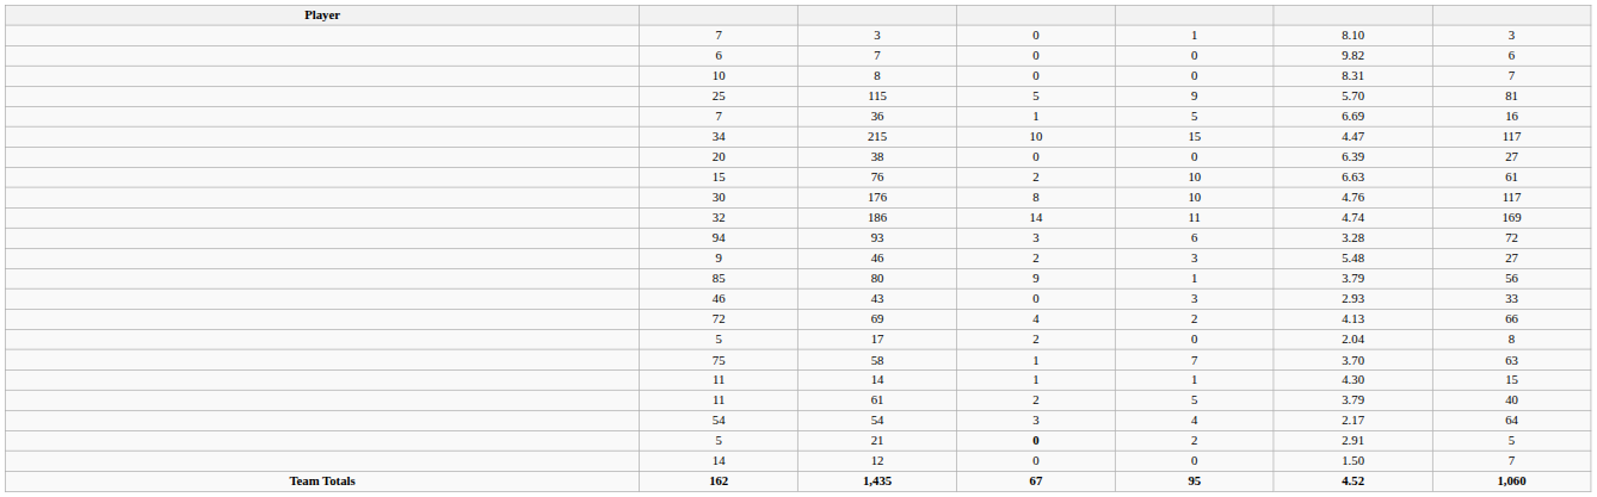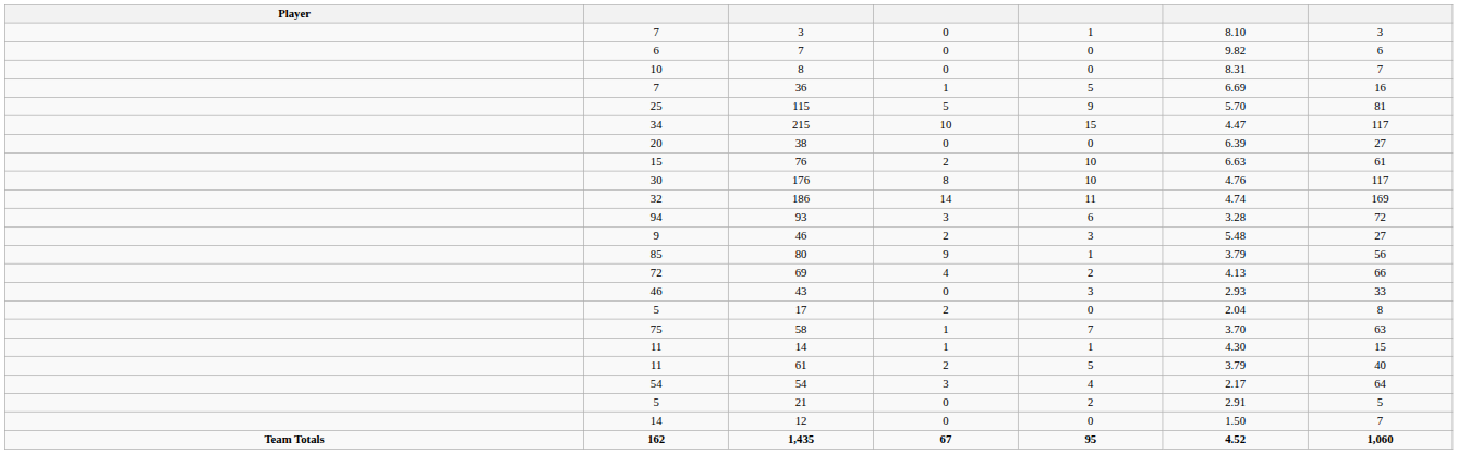 <table class="wikitable sortable" style="text-align:center;" width="100%">
 <tr>
 <th width="40%">Player</th>
 <th width="10%"></th>
 <th width="10%" data-sort-type="number"></th>
 <th width="10%"></th>
 <th width="10%"></th>
 <th width="10%"></th>
 <th width="10%"></th>
 </tr>
 <tr>
 <td></td>
 <td>7</td>
 <td>3</td>
 <td>0</td>
 <td>1</td>
 <td>8.10</td>
 <td>3</td>
 </tr>
 <tr>
 <td></td>
 <td>6</td>
 <td>7</td>
 <td>0</td>
 <td>0</td>
 <td>9.82</td>
 <td>6</td>
 </tr>
 <tr>
 <td></td>
 <td>10</td>
 <td>8</td>
 <td>0</td>
 <td>0</td>
 <td>8.31</td>
 <td>7</td>
 </tr>
 <tr>
 <td></td>
+<td>7</td>
+<td>36</td>
+<td>1</td>
+<td>5</td>
+<td>6.69</td>
+<td>16</td>
+</tr>
+<tr>
+<td></td>
 <td>25</td>
 <td>115</td>
 <td>5</td>
 <td>9</td>
 <td>5.70</td>
 <td>81</td>
-</tr>
-<tr>
-<td></td>
-<td>7</td>
-<td>36</td>
-<td>1</td>
-<td>5</td>
-<td>6.69</td>
-<td>16</td>
 </tr>
 <tr>
 <td></td>
 <td>34</td>
 <td>215</td>
 <td>10</td>
 <td>15</td>
 <td>4.47</td>
 <td>117</td>
 </tr>
 <tr>
 <td></td>
 <td>20</td>
 <td>38</td>
 <td>0</td>
 <td>0</td>
 <td>6.39</td>
 <td>27</td>
 </tr>
 <tr>
 <td></td>
 <td>15</td>
 <td>76</td>
 <td>2</td>
 <td>10</td>
 <td>6.63</td>
 <td>61</td>
 </tr>
 <tr>
 <td></td>
 <td>30</td>
 <td>176</td>
 <td>8</td>
 <td>10</td>
 <td>4.76</td>
 <td>117</td>
 </tr>
 <tr>
 <td></td>
 <td>32</td>
 <td>186</td>
 <td>14</td>
 <td>11</td>
 <td>4.74</td>
 <td>169</td>
 </tr>
 <tr>
 <td></td>
 <td>94</td>
 <td>93</td>
 <td>3</td>
 <td>6</td>
 <td>3.28</td>
 <td>72</td>
 </tr>
 <tr>
 <td></td>
 <td>9</td>
 <td>46</td>
 <td>2</td>
 <td>3</td>
 <td>5.48</td>
 <td>27</td>
 </tr>
 <tr>
 <td></td>
 <td>85</td>
 <td>80</td>
 <td>9</td>
 <td>1</td>
 <td>3.79</td>
 <td>56</td>
 </tr>
 <tr>
 <td></td>
+<td>72</td>
+<td>69</td>
+<td>4</td>
+<td>2</td>
+<td>4.13</td>
+<td>66</td>
+</tr>
+<tr>
+<td></td>
 <td>46</td>
 <td>43</td>
 <td>0</td>
 <td>3</td>
 <td>2.93</td>
 <td>33</td>
-</tr>
-<tr>
-<td></td>
-<td>72</td>
-<td>69</td>
-<td>4</td>
-<td>2</td>
-<td>4.13</td>
-<td>66</td>
 </tr>
 <tr>
 <td></td>
 <td>5</td>
 <td>17</td>
 <td>2</td>
 <td>0</td>
 <td>2.04</td>
 <td>8</td>
 </tr>
 <tr>
 <td></td>
 <td>75</td>
 <td>58</td>
 <td>1</td>
 <td>7</td>
 <td>3.70</td>
 <td>63</td>
 </tr>
 <tr>
 <td></td>
 <td>11</td>
 <td>14</td>
 <td>1</td>
 <td>1</td>
 <td>4.30</td>
 <td>15</td>
 </tr>
 <tr>
 <td></td>
 <td>11</td>
 <td>61</td>
 <td>2</td>
 <td>5</td>
 <td>3.79</td>
 <td>40</td>
 </tr>
 <tr>
 <td></td>
 <td>54</td>
 <td>54</td>
 <td>3</td>
 <td>4</td>
 <td>2.17</td>
 <td>64</td>
 </tr>
 <tr>
 <td></td>
 <td>5</td>
 <td>21</td>
-<td><strong>0</strong></td>
+<td>0</td>
 <td>2</td>
 <td>2.91</td>
 <td>5</td>
 </tr>
 <tr>
 <td></td>
 <td>14</td>
 <td>12</td>
 <td>0</td>
 <td>0</td>
 <td>1.50</td>
 <td>7</td>
 </tr>
 <tr>
 <td><strong>Team Totals</strong></td>
 <td><strong>162</strong></td>
 <td><strong>1,435</strong></td>
 <td><strong>67</strong></td>
 <td><strong>95</strong></td>
 <td><strong>4.52</strong></td>
 <td><strong>1,060</strong></td>
 </tr>
 </table>
